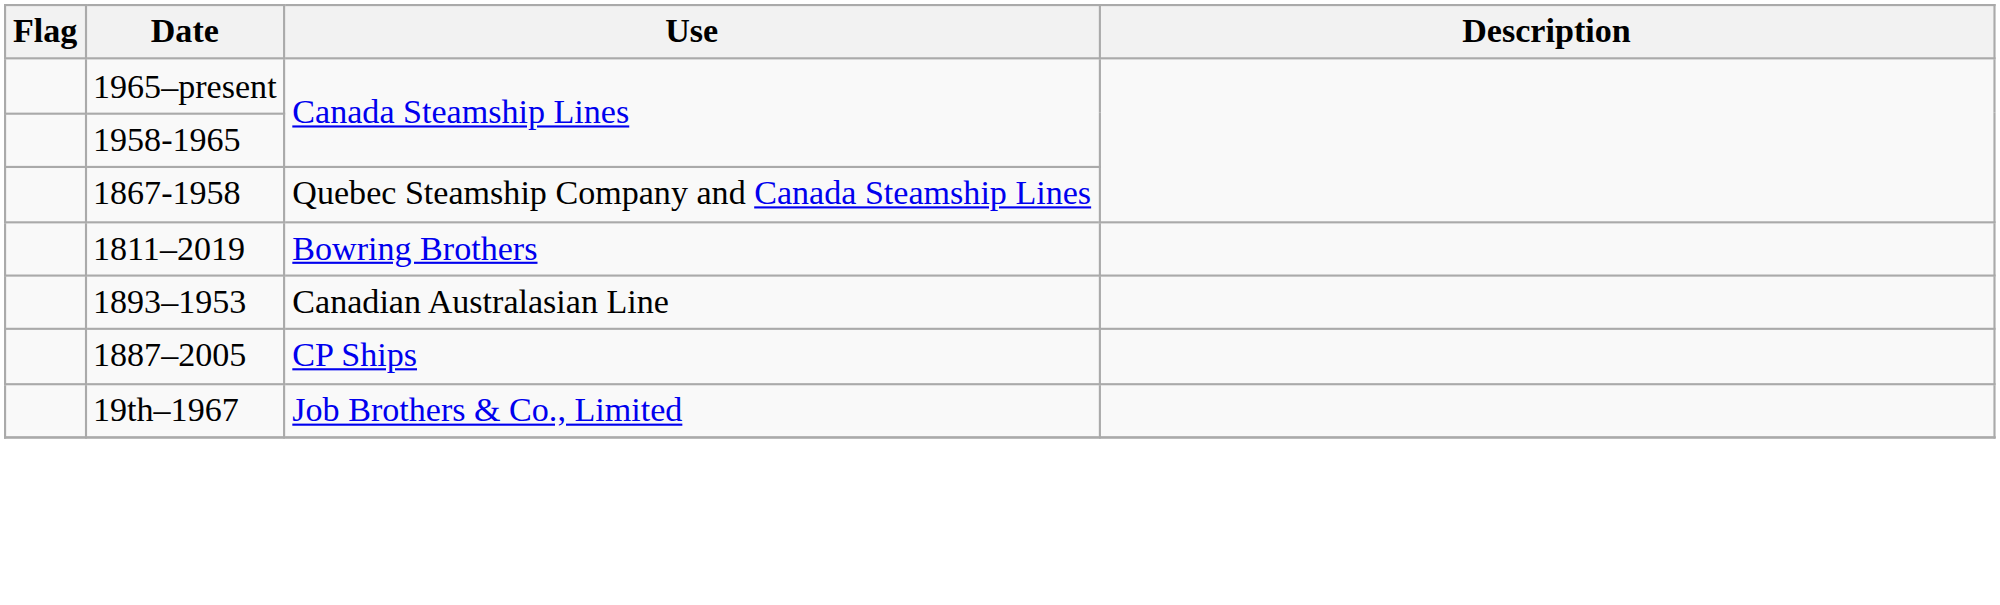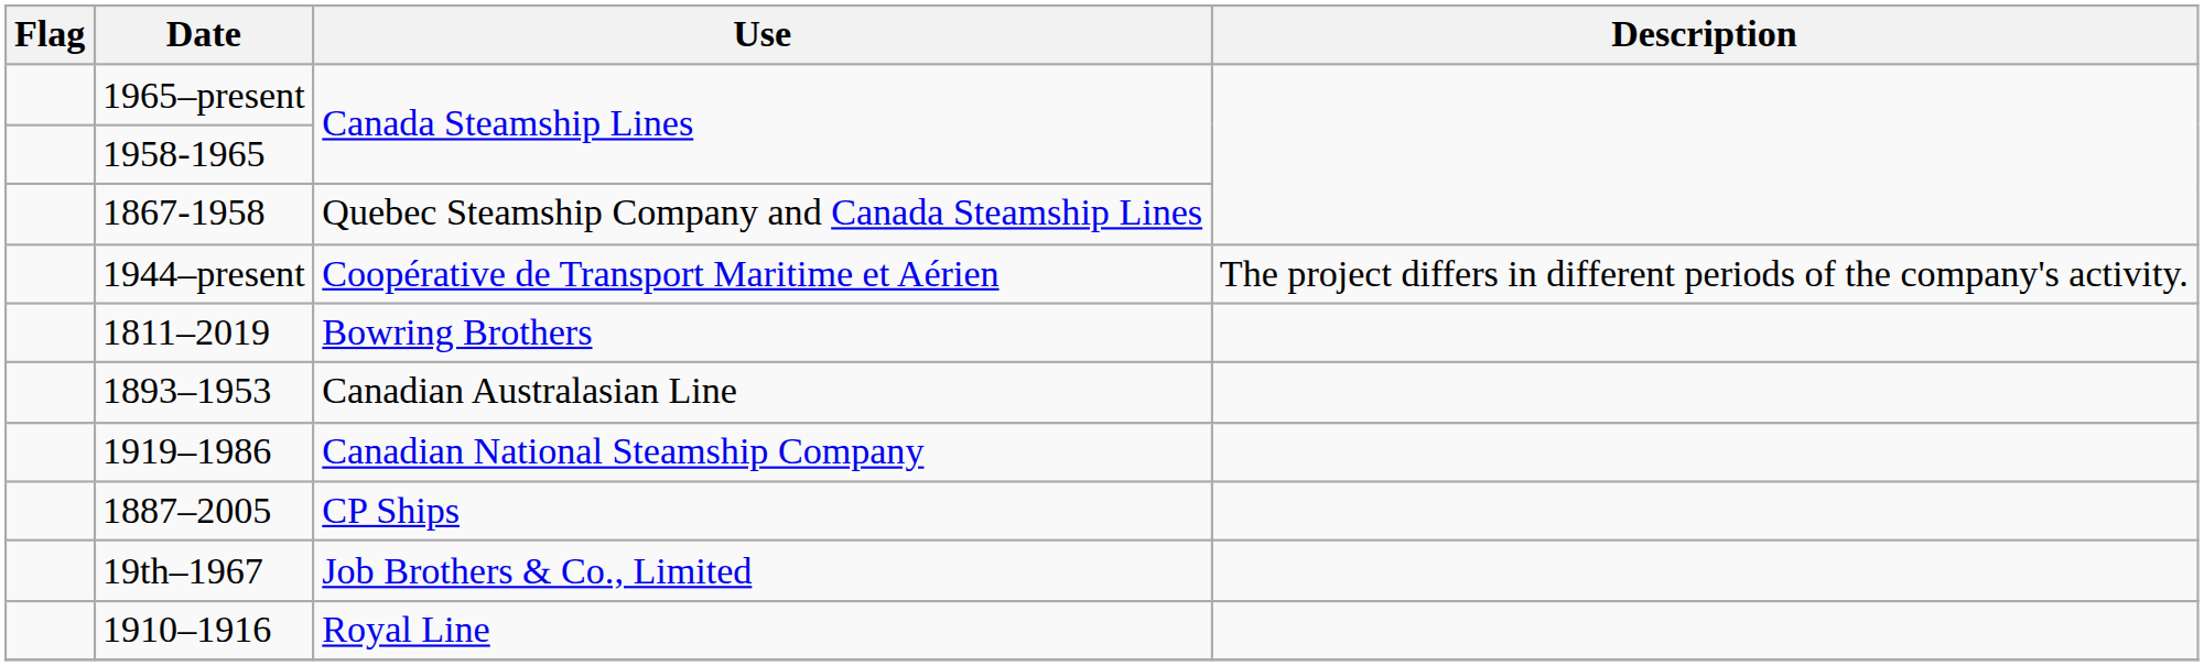 <table class="wikitable">
 <tr>
 <th scope="col">Flag</th>
 <th scope="col">Date</th>
 <th scope="col">Use</th>
 <th scope="col" style="width: 45%;">Description</th>
 </tr>
 <tr>
 <td></td>
 <td>1965–present</td>
 <td rowspan="2"><a href='#'>Canada Steamship Lines</a></td>
 <td rowspan="3"></td>
 </tr>
 <tr>
 <td></td>
 <td>1958-1965</td>
 </tr>
 <tr>
 <td></td>
 <td>1867-1958</td>
 <td>Quebec Steamship Company and <a href='#'>Canada Steamship Lines</a></td>
 </tr>
 <tr>
 <td></td>
+<td>1944–present</td>
+<td><a href='#'>Coopérative de Transport Maritime et Aérien</a></td>
+<td>The project differs in different periods of the company's activity.</td>
+</tr>
+<tr>
+<td></td>
 <td>1811–2019</td>
 <td><a href='#'>Bowring Brothers</a></td>
 <td></td>
 </tr>
 <tr>
 <td></td>
 <td>1893–1953</td>
 <td>Canadian Australasian Line</td>
+<td></td>
+</tr>
+<tr>
+<td></td>
+<td>1919–1986</td>
+<td><a href='#'>Canadian National Steamship Company</a></td>
 <td></td>
 </tr>
 <tr>
 <td></td>
 <td>1887–2005</td>
 <td><a href='#'>CP Ships</a></td>
 <td></td>
 </tr>
 <tr>
 <td></td>
 <td>19th–1967</td>
 <td><a href='#'>Job Brothers & Co., Limited</a></td>
 <td></td>
 </tr>
 <tr>
+<td></td>
+<td>1910–1916</td>
+<td><a href='#'>Royal Line</a></td>
+<td></td>
+</tr>
+<tr>
 </tr>
 </table>
